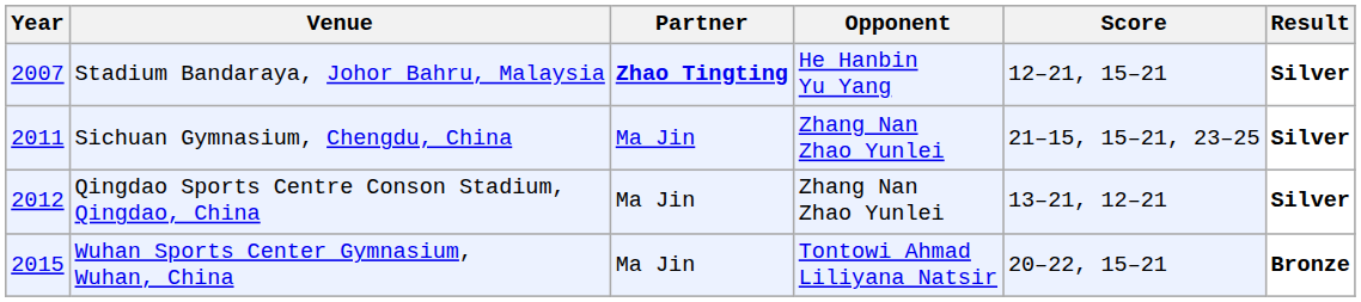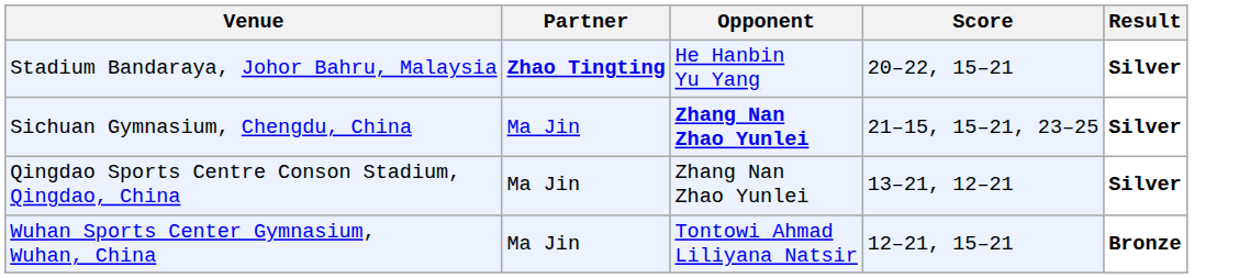 <table class="sortable wikitable" style="font-size: 90%;">
 <tr>
-<th>Year</th>
 <th>Venue</th>
 <th>Partner</th>
 <th>Opponent</th>
 <th>Score</th>
 <th>Result</th>
 </tr>
 <tr style="background:#ECF2FF">
-<td align="center"><a href='#'>2007</a></td>
 <td align="left">Stadium Bandaraya, <a href='#'>Johor Bahru, Malaysia</a></td>
 <td align="left"><strong> <a href='#'>Zhao Tingting</a></strong></td>
 <td align="left"> <a href='#'>He Hanbin</a> <br>  <a href='#'>Yu Yang</a></td>
-<td align="left">12–21, 15–21</td>
+<td align="left">20–22, 15–21</td>
 <td style="text-align:left; background:white"> <strong>Silver</strong></td>
 </tr>
 <tr style="background:#ECF2FF">
-<td align="center"><a href='#'>2011</a></td>
 <td align="left">Sichuan Gymnasium, <a href='#'>Chengdu, China</a></td>
 <td align="left"> <a href='#'>Ma Jin</a></td>
-<td align="left"> <a href='#'>Zhang Nan</a> <br>  <a href='#'>Zhao Yunlei</a></td>
+<td align="left"><strong> <a href='#'>Zhang Nan</a> <br>  <a href='#'>Zhao Yunlei</a></strong></td>
 <td align="left">21–15, 15–21, 23–25</td>
 <td style="text-align:left; background:white"> <strong>Silver</strong></td>
 </tr>
 <tr style="background:#ECF2FF">
-<td align="center"><a href='#'>2012</a></td>
 <td align="left">Qingdao Sports Centre Conson Stadium,<br><a href='#'>Qingdao, China</a></td>
 <td align="left"> Ma Jin</td>
 <td align="left"> Zhang Nan <br>  Zhao Yunlei</td>
 <td align="left">13–21, 12–21</td>
 <td style="text-align:left; background:white"> <strong>Silver</strong></td>
 </tr>
 <tr style="background:#ECF2FF">
-<td align="center"><a href='#'>2015</a></td>
 <td align="left"><a href='#'>Wuhan Sports Center Gymnasium</a>,<br><a href='#'>Wuhan, China</a></td>
 <td align="left"> Ma Jin</td>
 <td align="left"> <a href='#'>Tontowi Ahmad</a> <br>  <a href='#'>Liliyana Natsir</a></td>
-<td align="left">20–22, 15–21</td>
+<td align="left">12–21, 15–21</td>
 <td style="text-align:left; background:white"> <strong>Bronze</strong></td>
 </tr>
 </table>
